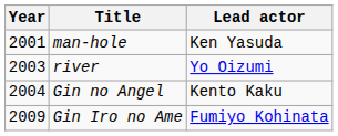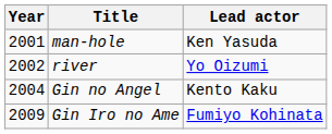 <table class="wikitable">
 <tr>
 <th>Year</th>
 <th>Title</th>
 <th>Lead actor</th>
 </tr>
 <tr>
 <td>2001</td>
 <td><em>man-hole</em></td>
 <td>Ken Yasuda</td>
 </tr>
 <tr>
-<td>2003</td>
+<td>2002</td>
 <td><em>river</em></td>
 <td><a href='#'>Yo Oizumi</a></td>
 </tr>
 <tr>
 <td>2004</td>
 <td><em>Gin no Angel</em></td>
 <td>Kento Kaku</td>
 </tr>
 <tr>
 <td>2009</td>
 <td><em>Gin Iro no Ame</em></td>
 <td><a href='#'>Fumiyo Kohinata</a></td>
 </tr>
 </table>
